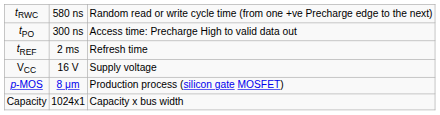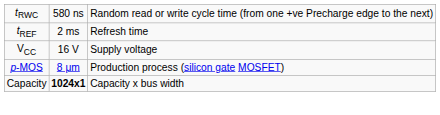 <table class="wikitable" style="text-align:center;">
 <tr>
 <td><em>t</em><sub>RWC</sub></td>
 <td>580 ns</td>
 <td align=left>Random read or write cycle time (from one +ve Precharge edge to the next)</td>
-</tr>
-<tr>
-<td><em>t</em><sub>PO</sub></td>
-<td>300 ns</td>
-<td align=left>Access time: Precharge High to valid data out</td>
 </tr>
 <tr>
 <td><em>t</em><sub>REF</sub></td>
 <td>2 ms</td>
 <td align=left>Refresh time</td>
 </tr>
 <tr>
 <td>V<sub>CC</sub></td>
 <td>16 V</td>
 <td align=left>Supply voltage</td>
 </tr>
 <tr>
 <td><a href='#'><em>p</em>-MOS</a></td>
 <td><a href='#'>8 μm</a></td>
 <td align=left>Production process (<a href='#'>silicon gate</a> <a href='#'>MOSFET</a>)</td>
 </tr>
 <tr>
 <td>Capacity</td>
-<td>1024x1</td>
+<td><strong>1024x1</strong></td>
 <td align=left>Capacity x bus width</td>
 </tr>
 </table>
